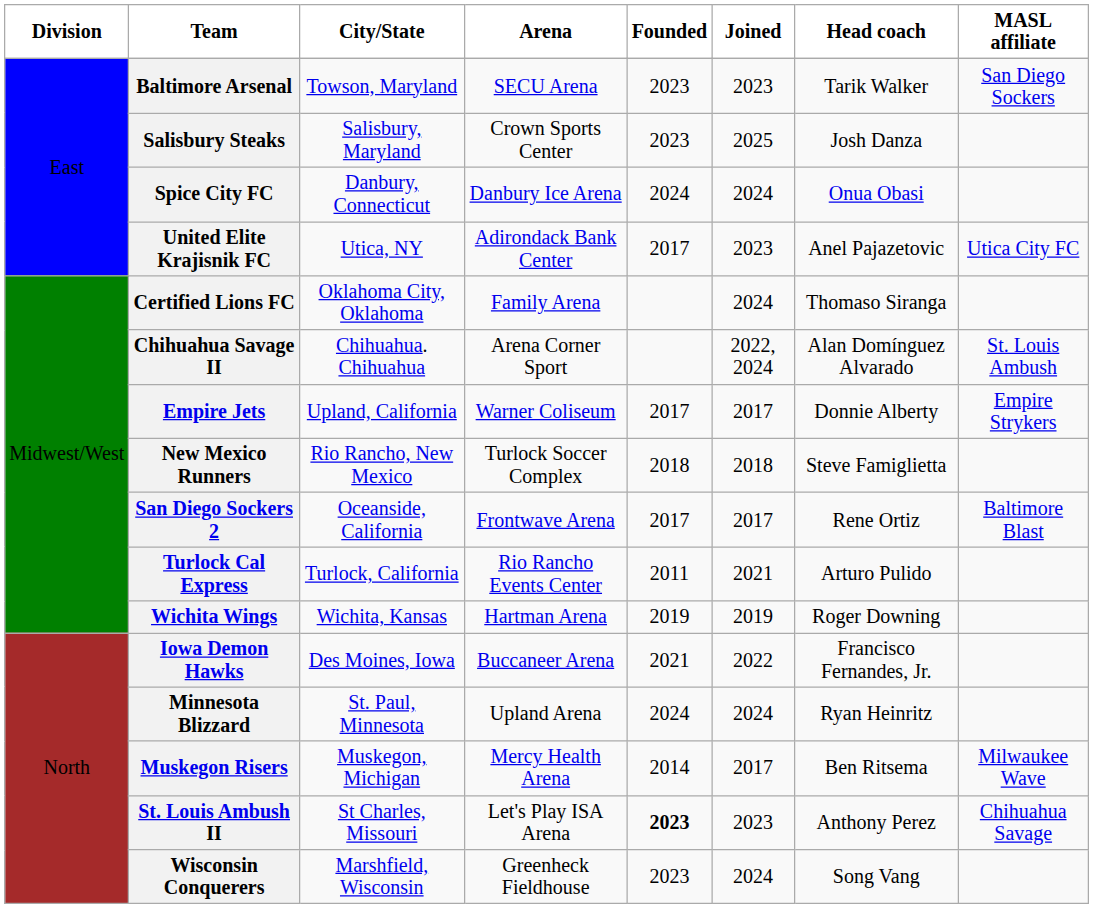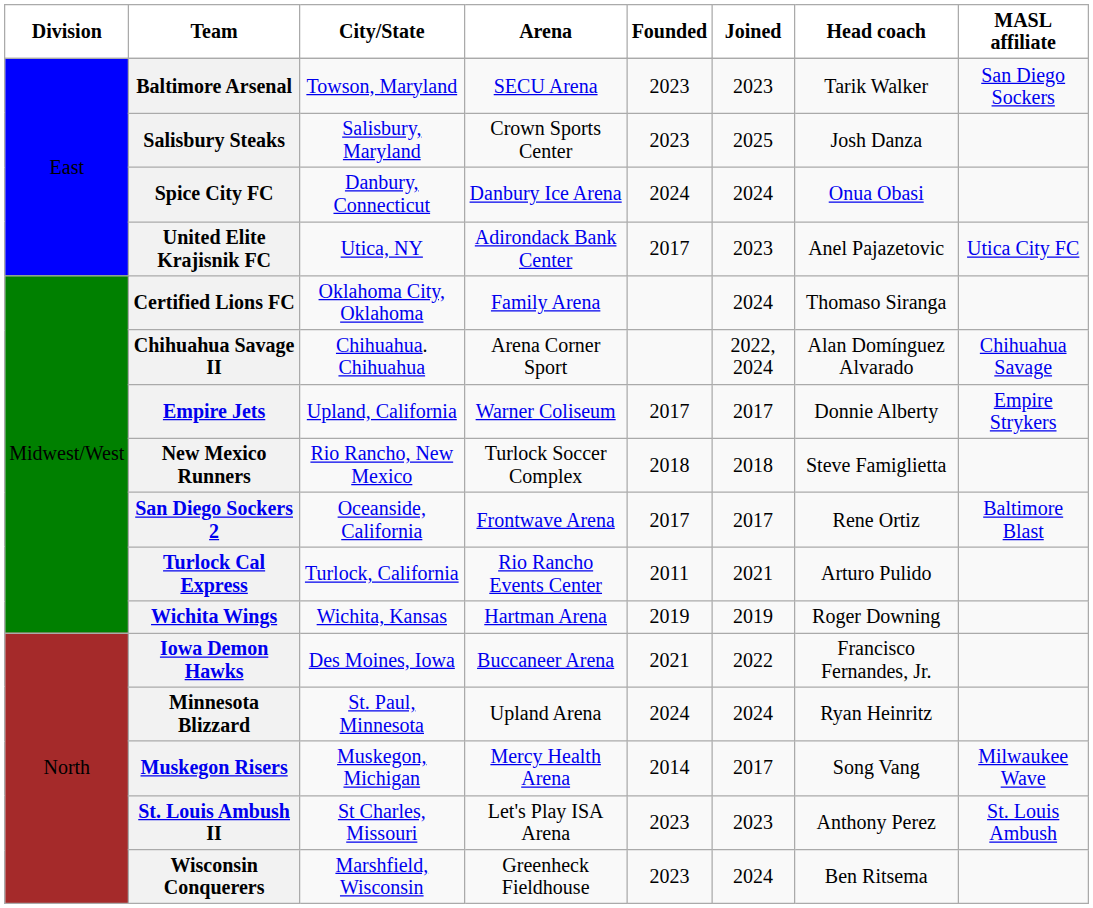 <table class="wikitable plainrowheaders" style="text-align:center">
 <tr>
 <th scope="col" style="background:white">Division</th>
 <th scope="col" style="background:white">Team</th>
 <th scope="col" style="background:white">City/State</th>
 <th scope="col" style="background:white">Arena</th>
 <th scope="col" style="background:white">Founded</th>
 <th scope="col" style="background:white">Joined</th>
 <th scope="col" style="background:white">Head coach</th>
 <th scope="col" style="background:white">MASL affiliate</th>
 </tr>
 <tr>
 </tr>
 <tr>
 <td style="background:blue;" rowspan="5"><span>East</span></td>
 </tr>
 <tr>
 <th scope="row">Baltimore Arsenal</th>
 <td><a href='#'>Towson, Maryland</a></td>
 <td><a href='#'>SECU Arena</a></td>
 <td>2023</td>
 <td>2023</td>
 <td>Tarik Walker</td>
 <td><a href='#'>San Diego Sockers</a></td>
 </tr>
 <tr>
 <th scope="row">Salisbury Steaks</th>
 <td><a href='#'>Salisbury, Maryland</a></td>
 <td>Crown Sports Center</td>
 <td>2023</td>
 <td>2025</td>
 <td>Josh Danza</td>
 <td></td>
 </tr>
 <tr>
 <th scope="row">Spice City FC</th>
 <td><a href='#'>Danbury, Connecticut</a></td>
 <td><a href='#'>Danbury Ice Arena</a></td>
 <td>2024</td>
 <td>2024</td>
 <td><a href='#'>Onua Obasi</a></td>
 <td></td>
 </tr>
 <tr>
 <th scope="row">United Elite Krajisnik FC</th>
 <td><a href='#'>Utica, NY</a></td>
 <td><a href='#'>Adirondack Bank Center</a></td>
 <td>2017</td>
 <td>2023</td>
 <td>Anel Pajazetovic</td>
 <td><a href='#'>Utica City FC</a></td>
 </tr>
 <tr>
 <td rowspan="7" style="background:green;"><span>Midwest/West</span></td>
 <th scope="row">Certified Lions FC</th>
 <td><a href='#'>Oklahoma City, Oklahoma</a></td>
 <td><a href='#'>Family Arena</a></td>
 <td></td>
 <td>2024</td>
 <td>Thomaso Siranga</td>
 <td></td>
 </tr>
 <tr>
 <th scope="row">Chihuahua Savage II</th>
 <td><a href='#'>Chihuahua</a>. <a href='#'>Chihuahua</a></td>
 <td>Arena Corner Sport</td>
 <td></td>
 <td>2022, 2024</td>
 <td>Alan Domínguez Alvarado</td>
-<td><a href='#'>St. Louis Ambush</a></td>
+<td><a href='#'>Chihuahua Savage</a></td>
 </tr>
 <tr>
 <th scope="row"><a href='#'>Empire Jets</a></th>
 <td><a href='#'>Upland, California</a></td>
 <td><a href='#'>Warner Coliseum</a></td>
 <td>2017</td>
 <td>2017</td>
 <td>Donnie Alberty</td>
 <td><a href='#'>Empire Strykers</a></td>
 </tr>
 <tr>
 <th scope="row">New Mexico Runners</th>
 <td><a href='#'>Rio Rancho, New Mexico</a></td>
 <td>Turlock Soccer Complex</td>
 <td>2018</td>
 <td>2018</td>
 <td>Steve Famiglietta</td>
 <td></td>
 </tr>
 <tr>
 <th scope="row"><a href='#'>San Diego Sockers 2</a></th>
 <td><a href='#'>Oceanside, California</a></td>
 <td><a href='#'>Frontwave Arena</a></td>
 <td>2017</td>
 <td>2017</td>
 <td>Rene Ortiz</td>
 <td><a href='#'>Baltimore Blast</a></td>
 </tr>
 <tr>
 <th scope="row"><a href='#'>Turlock Cal Express</a></th>
 <td><a href='#'>Turlock, California</a></td>
 <td><a href='#'>Rio Rancho Events Center</a></td>
 <td>2011</td>
 <td>2021</td>
 <td>Arturo Pulido</td>
 <td></td>
 </tr>
 <tr>
 <th scope="row"><a href='#'>Wichita Wings</a></th>
 <td><a href='#'>Wichita, Kansas</a></td>
 <td><a href='#'>Hartman Arena</a></td>
 <td>2019</td>
 <td>2019</td>
 <td>Roger Downing</td>
 <td></td>
 </tr>
 <tr>
 <td style="background:brown;" rowspan="6"><span>North</span></td>
 <th scope="row"><a href='#'>Iowa Demon Hawks</a></th>
 <td><a href='#'>Des Moines, Iowa</a></td>
 <td><a href='#'>Buccaneer Arena</a></td>
 <td>2021</td>
 <td>2022</td>
 <td>Francisco Fernandes, Jr.</td>
 <td></td>
 </tr>
 <tr>
 <th scope="row">Minnesota Blizzard</th>
 <td><a href='#'>St. Paul, Minnesota</a></td>
 <td>Upland Arena</td>
 <td>2024</td>
 <td>2024</td>
 <td>Ryan Heinritz</td>
 <td></td>
 </tr>
 <tr>
 <th scope="row"><a href='#'>Muskegon Risers</a></th>
 <td><a href='#'>Muskegon, Michigan</a></td>
 <td><a href='#'>Mercy Health Arena</a></td>
 <td>2014</td>
 <td>2017</td>
-<td>Ben Ritsema</td>
+<td>Song Vang</td>
 <td><a href='#'>Milwaukee Wave</a></td>
 </tr>
 <tr>
 <th scope="row"><a href='#'>St. Louis Ambush</a> II</th>
 <td><a href='#'>St Charles, Missouri</a></td>
 <td>Let's Play ISA Arena</td>
-<td><strong>2023</strong></td>
+<td>2023</td>
 <td>2023</td>
 <td>Anthony Perez</td>
-<td><a href='#'>Chihuahua Savage</a></td>
+<td><a href='#'>St. Louis Ambush</a></td>
 </tr>
 <tr>
 <th scope="row">Wisconsin Conquerers</th>
 <td><a href='#'>Marshfield, Wisconsin</a></td>
 <td>Greenheck Fieldhouse</td>
 <td>2023</td>
 <td>2024</td>
-<td>Song Vang</td>
+<td>Ben Ritsema</td>
 <td></td>
 </tr>
 </table>
